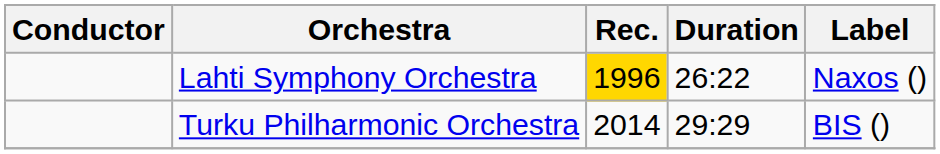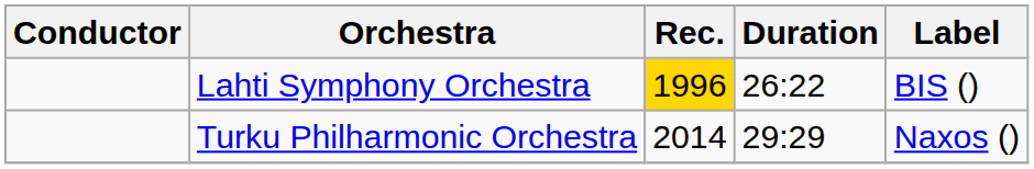 <table class="wikitable sortable" style="margin-right: 0; font-size: 95%">
 <tr>
 <th scope="col">Conductor</th>
 <th scope="col">Orchestra</th>
 <th scope="col">Rec.</th>
 <th scope="col">Duration</th>
 <th scope="col">Label</th>
 </tr>
 <tr>
 <td></td>
 <td><a href='#'>Lahti Symphony Orchestra</a></td>
 <td style="background: gold;">1996</td>
 <td>26:22</td>
-<td><a href='#'>Naxos</a> ()</td>
+<td><a href='#'>BIS</a> ()</td>
 </tr>
 <tr>
 <td></td>
 <td><a href='#'>Turku Philharmonic Orchestra</a></td>
 <td>2014</td>
 <td>29:29</td>
-<td><a href='#'>BIS</a> ()</td>
+<td><a href='#'>Naxos</a> ()</td>
 </tr>
 <tr>
 </tr>
 </table>
